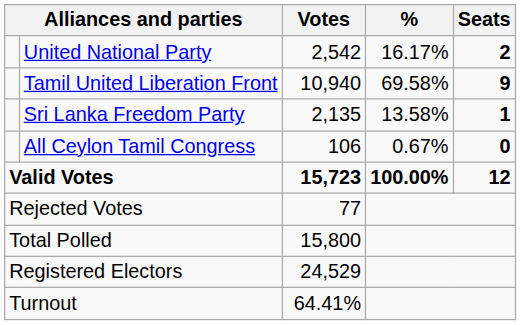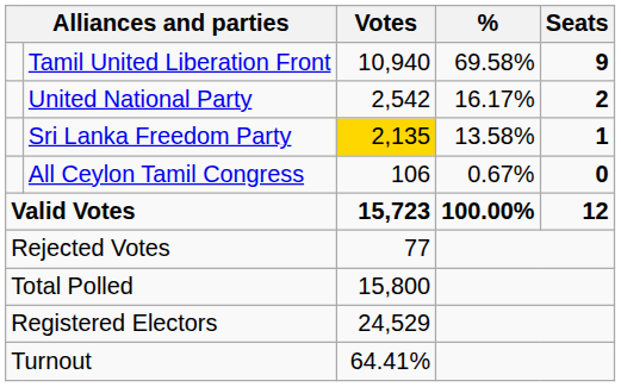 <table class="wikitable" border="1" style="text-align:right;">
 <tr>
 <th valign=bottom align=left colspan=2>Alliances and parties</th>
 <th valign=bottom align=center width="60">Votes</th>
 <th valign=bottom align=center width="50">%</th>
 <th valign=bottom align=center>Seats</th>
+</tr>
+<tr>
+<td bgcolor=> </td>
+<td align=left><a href='#'>Tamil United Liberation Front</a></td>
+<td>10,940</td>
+<td>69.58%</td>
+<td><strong>9</strong></td>
 </tr>
 <tr>
 <td bgcolor=> </td>
 <td align=left><a href='#'>United National Party</a></td>
 <td>2,542</td>
 <td>16.17%</td>
 <td><strong>2</strong></td>
 </tr>
 <tr>
 <td bgcolor=> </td>
-<td align=left><a href='#'>Tamil United Liberation Front</a></td>
-<td>10,940</td>
-<td>69.58%</td>
-<td><strong>9</strong></td>
-</tr>
-<tr>
-<td bgcolor=> </td>
 <td align=left><a href='#'>Sri Lanka Freedom Party</a></td>
-<td>2,135</td>
+<td style="background: gold;">2,135</td>
 <td>13.58%</td>
 <td><strong>1</strong></td>
 </tr>
 <tr>
 <td bgcolor=> </td>
 <td align=left><a href='#'>All Ceylon Tamil Congress</a></td>
 <td>106</td>
 <td>0.67%</td>
 <td><strong>0</strong></td>
 </tr>
 <tr>
 <td colspan=2 align=left><strong>Valid Votes</strong></td>
 <td><strong>15,723</strong></td>
 <td><strong>100.00%</strong></td>
 <td><strong>12</strong></td>
 </tr>
 <tr>
 <td colspan=2 align=left>Rejected Votes</td>
 <td>77</td>
 <td colspan=2></td>
 </tr>
 <tr>
 <td colspan=2 align=left>Total Polled</td>
 <td>15,800</td>
 <td colspan=2></td>
 </tr>
 <tr>
 <td colspan=2 align=left>Registered Electors</td>
 <td>24,529</td>
 <td colspan=2></td>
 </tr>
 <tr>
 <td colspan=2 align=left>Turnout</td>
 <td>64.41%</td>
 <td colspan=2></td>
 </tr>
 </table>
